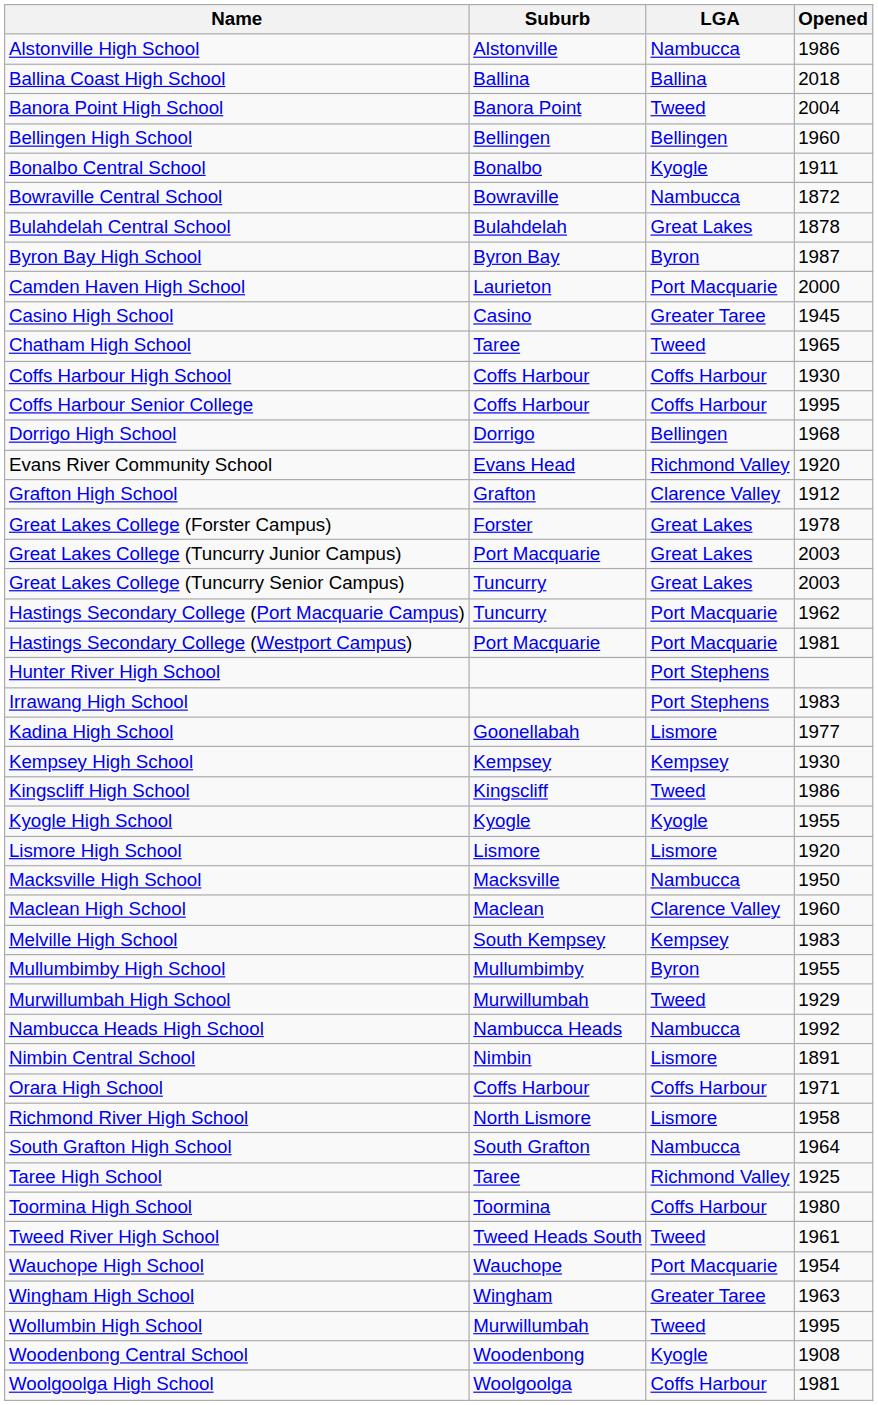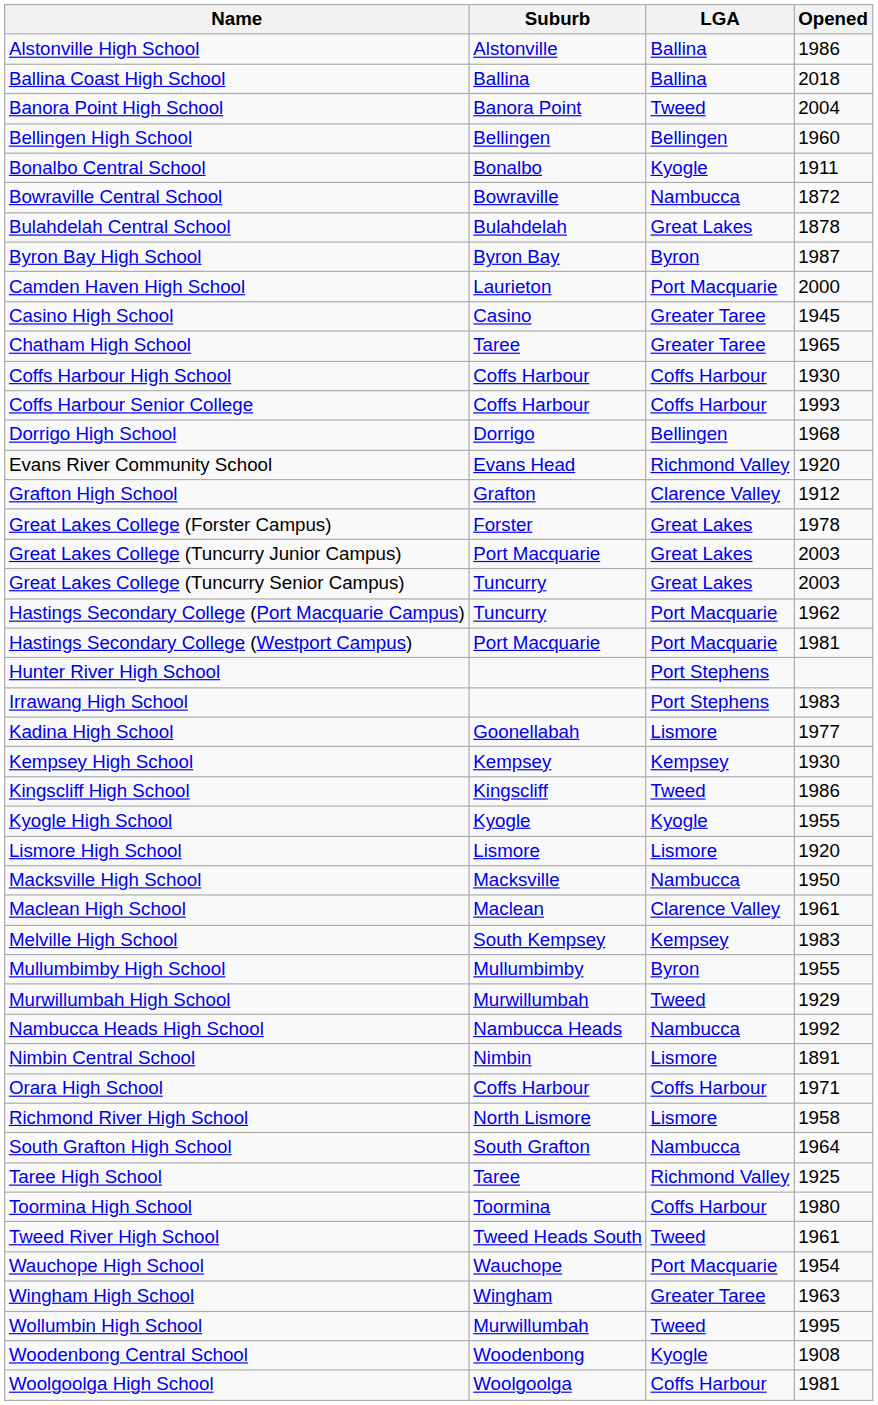 <table class="wikitable sortable">
 <tr>
 <th>Name</th>
 <th>Suburb</th>
 <th>LGA</th>
 <th>Opened</th>
 </tr>
 <tr>
 <td><a href='#'>Alstonville High School</a></td>
 <td><a href='#'>Alstonville</a></td>
-<td><a href='#'>Nambucca</a></td>
+<td><a href='#'>Ballina</a></td>
 <td>1986</td>
 </tr>
 <tr>
 <td><a href='#'>Ballina Coast High School</a></td>
 <td><a href='#'>Ballina</a></td>
 <td><a href='#'>Ballina</a></td>
 <td>2018</td>
 </tr>
 <tr>
 <td><a href='#'>Banora Point High School</a></td>
 <td><a href='#'>Banora Point</a></td>
 <td><a href='#'>Tweed</a></td>
 <td>2004</td>
 </tr>
 <tr>
 <td><a href='#'>Bellingen High School</a></td>
 <td><a href='#'>Bellingen</a></td>
 <td><a href='#'>Bellingen</a></td>
 <td>1960</td>
 </tr>
 <tr>
 <td><a href='#'>Bonalbo Central School</a></td>
 <td><a href='#'>Bonalbo</a></td>
 <td><a href='#'>Kyogle</a></td>
 <td>1911</td>
 </tr>
 <tr>
 <td><a href='#'>Bowraville Central School</a></td>
 <td><a href='#'>Bowraville</a></td>
 <td><a href='#'>Nambucca</a></td>
 <td>1872</td>
 </tr>
 <tr>
 <td><a href='#'>Bulahdelah Central School</a></td>
 <td><a href='#'>Bulahdelah</a></td>
 <td><a href='#'>Great Lakes</a></td>
 <td>1878</td>
 </tr>
 <tr>
 <td><a href='#'>Byron Bay High School</a></td>
 <td><a href='#'>Byron Bay</a></td>
 <td><a href='#'>Byron</a></td>
 <td>1987</td>
 </tr>
 <tr>
 <td><a href='#'>Camden Haven High School</a></td>
 <td><a href='#'>Laurieton</a></td>
 <td><a href='#'>Port Macquarie</a></td>
 <td>2000</td>
 </tr>
 <tr>
 <td><a href='#'>Casino High School</a></td>
 <td><a href='#'>Casino</a></td>
 <td><a href='#'>Greater Taree</a></td>
 <td>1945</td>
 </tr>
 <tr>
 <td><a href='#'>Chatham High School</a></td>
 <td><a href='#'>Taree</a></td>
-<td><a href='#'>Tweed</a></td>
+<td><a href='#'>Greater Taree</a></td>
 <td>1965</td>
 </tr>
 <tr>
 <td><a href='#'>Coffs Harbour High School</a></td>
 <td><a href='#'>Coffs Harbour</a></td>
 <td><a href='#'>Coffs Harbour</a></td>
 <td>1930</td>
 </tr>
 <tr>
 <td><a href='#'>Coffs Harbour Senior College</a></td>
 <td><a href='#'>Coffs Harbour</a></td>
 <td><a href='#'>Coffs Harbour</a></td>
-<td>1995</td>
+<td>1993</td>
 </tr>
 <tr>
 <td><a href='#'>Dorrigo High School</a></td>
 <td><a href='#'>Dorrigo</a></td>
 <td><a href='#'>Bellingen</a></td>
 <td>1968</td>
 </tr>
 <tr>
 <td>Evans River Community School</td>
 <td><a href='#'>Evans Head</a></td>
 <td><a href='#'>Richmond Valley</a></td>
 <td>1920</td>
 </tr>
 <tr>
 <td><a href='#'>Grafton High School</a></td>
 <td><a href='#'>Grafton</a></td>
 <td><a href='#'>Clarence Valley</a></td>
 <td>1912</td>
 </tr>
 <tr>
 <td><a href='#'>Great Lakes College</a> (Forster Campus)</td>
 <td><a href='#'>Forster</a></td>
 <td><a href='#'>Great Lakes</a></td>
 <td>1978</td>
 </tr>
 <tr>
 <td><a href='#'>Great Lakes College</a> (Tuncurry Junior Campus)</td>
 <td><a href='#'>Port Macquarie</a></td>
 <td><a href='#'>Great Lakes</a></td>
 <td>2003</td>
 </tr>
 <tr>
 <td><a href='#'>Great Lakes College</a> (Tuncurry Senior Campus)</td>
 <td><a href='#'>Tuncurry</a></td>
 <td><a href='#'>Great Lakes</a></td>
 <td>2003</td>
 </tr>
 <tr>
 <td><a href='#'>Hastings Secondary College</a> (<a href='#'>Port Macquarie Campus</a>)</td>
 <td><a href='#'>Tuncurry</a></td>
 <td><a href='#'>Port Macquarie</a></td>
 <td>1962</td>
 </tr>
 <tr>
 <td><a href='#'>Hastings Secondary College</a> (<a href='#'>Westport Campus</a>)</td>
 <td><a href='#'>Port Macquarie</a></td>
 <td><a href='#'>Port Macquarie</a></td>
 <td>1981</td>
 </tr>
 <tr>
 <td><a href='#'>Hunter River High School</a></td>
 <td></td>
 <td><a href='#'>Port Stephens</a></td>
 <td></td>
 </tr>
 <tr>
 <td><a href='#'>Irrawang High School</a></td>
 <td></td>
 <td><a href='#'>Port Stephens</a></td>
 <td>1983</td>
 </tr>
 <tr>
 <td><a href='#'>Kadina High School</a></td>
 <td><a href='#'>Goonellabah</a></td>
 <td><a href='#'>Lismore</a></td>
 <td>1977</td>
 </tr>
 <tr>
 <td><a href='#'>Kempsey High School</a></td>
 <td><a href='#'>Kempsey</a></td>
 <td><a href='#'>Kempsey</a></td>
 <td>1930</td>
 </tr>
 <tr>
 <td><a href='#'>Kingscliff High School</a></td>
 <td><a href='#'>Kingscliff</a></td>
 <td><a href='#'>Tweed</a></td>
 <td>1986</td>
 </tr>
 <tr>
 <td><a href='#'>Kyogle High School</a></td>
 <td><a href='#'>Kyogle</a></td>
 <td><a href='#'>Kyogle</a></td>
 <td>1955</td>
 </tr>
 <tr>
 <td><a href='#'>Lismore High School</a></td>
 <td><a href='#'>Lismore</a></td>
 <td><a href='#'>Lismore</a></td>
 <td>1920</td>
 </tr>
 <tr>
 <td><a href='#'>Macksville High School</a></td>
 <td><a href='#'>Macksville</a></td>
 <td><a href='#'>Nambucca</a></td>
 <td>1950</td>
 </tr>
 <tr>
 <td><a href='#'>Maclean High School</a></td>
 <td><a href='#'>Maclean</a></td>
 <td><a href='#'>Clarence Valley</a></td>
-<td>1960</td>
+<td>1961</td>
 </tr>
 <tr>
 <td><a href='#'>Melville High School</a></td>
 <td><a href='#'>South Kempsey</a></td>
 <td><a href='#'>Kempsey</a></td>
 <td>1983</td>
 </tr>
 <tr>
 <td><a href='#'>Mullumbimby High School</a></td>
 <td><a href='#'>Mullumbimby</a></td>
 <td><a href='#'>Byron</a></td>
 <td>1955</td>
 </tr>
 <tr>
 <td><a href='#'>Murwillumbah High School</a></td>
 <td><a href='#'>Murwillumbah</a></td>
 <td><a href='#'>Tweed</a></td>
 <td>1929</td>
 </tr>
 <tr>
 <td><a href='#'>Nambucca Heads High School</a></td>
 <td><a href='#'>Nambucca Heads</a></td>
 <td><a href='#'>Nambucca</a></td>
 <td>1992</td>
 </tr>
 <tr>
 <td><a href='#'>Nimbin Central School</a></td>
 <td><a href='#'>Nimbin</a></td>
 <td><a href='#'>Lismore</a></td>
 <td>1891</td>
 </tr>
 <tr>
 <td><a href='#'>Orara High School</a></td>
 <td><a href='#'>Coffs Harbour</a></td>
 <td><a href='#'>Coffs Harbour</a></td>
 <td>1971</td>
 </tr>
 <tr>
 <td><a href='#'>Richmond River High School</a></td>
 <td><a href='#'>North Lismore</a></td>
 <td><a href='#'>Lismore</a></td>
 <td>1958</td>
 </tr>
 <tr>
 <td><a href='#'>South Grafton High School</a></td>
 <td><a href='#'>South Grafton</a></td>
 <td><a href='#'>Nambucca</a></td>
 <td>1964</td>
 </tr>
 <tr>
 <td><a href='#'>Taree High School</a></td>
 <td><a href='#'>Taree</a></td>
 <td><a href='#'>Richmond Valley</a></td>
 <td>1925</td>
 </tr>
 <tr>
 <td><a href='#'>Toormina High School</a></td>
 <td><a href='#'>Toormina</a></td>
 <td><a href='#'>Coffs Harbour</a></td>
 <td>1980</td>
 </tr>
 <tr>
 <td><a href='#'>Tweed River High School</a></td>
 <td><a href='#'>Tweed Heads South</a></td>
 <td><a href='#'>Tweed</a></td>
 <td>1961</td>
 </tr>
 <tr>
 <td><a href='#'>Wauchope High School</a></td>
 <td><a href='#'>Wauchope</a></td>
 <td><a href='#'>Port Macquarie</a></td>
 <td>1954</td>
 </tr>
 <tr>
 <td><a href='#'>Wingham High School</a></td>
 <td><a href='#'>Wingham</a></td>
 <td><a href='#'>Greater Taree</a></td>
 <td>1963</td>
 </tr>
 <tr>
 <td><a href='#'>Wollumbin High School</a></td>
 <td><a href='#'>Murwillumbah</a></td>
 <td><a href='#'>Tweed</a></td>
 <td>1995</td>
 </tr>
 <tr>
 <td><a href='#'>Woodenbong Central School</a></td>
 <td><a href='#'>Woodenbong</a></td>
 <td><a href='#'>Kyogle</a></td>
 <td>1908</td>
 </tr>
 <tr>
 <td><a href='#'>Woolgoolga High School</a></td>
 <td><a href='#'>Woolgoolga</a></td>
 <td><a href='#'>Coffs Harbour</a></td>
 <td>1981</td>
 </tr>
 </table>
